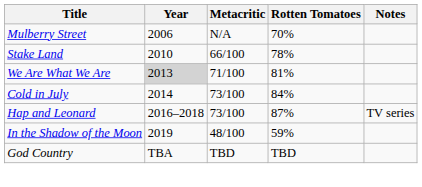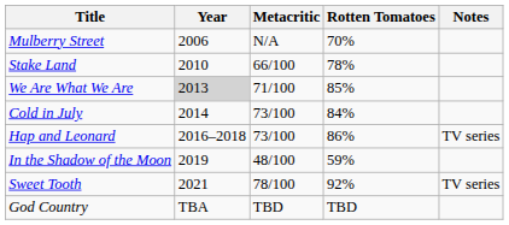 <table class="wikitable sortable" border="1">
 <tr>
 <th>Title</th>
 <th>Year</th>
 <th>Metacritic</th>
 <th>Rotten Tomatoes</th>
 <th>Notes</th>
 </tr>
 <tr>
 <td><em><a href='#'>Mulberry Street</a></em></td>
 <td>2006</td>
 <td>N/A</td>
 <td>70%</td>
 <td></td>
 </tr>
 <tr>
 <td><em><a href='#'>Stake Land</a></em></td>
 <td>2010</td>
 <td>66/100</td>
 <td>78%</td>
 <td></td>
 </tr>
 <tr>
 <td><em><a href='#'>We Are What We Are</a></em></td>
 <td style="background: lightgrey;">2013</td>
 <td>71/100</td>
-<td>81%</td>
+<td>85%</td>
 <td></td>
 </tr>
 <tr>
 <td><em><a href='#'>Cold in July</a></em></td>
 <td>2014</td>
 <td>73/100</td>
 <td>84%</td>
 <td></td>
 </tr>
 <tr>
 <td><em><a href='#'>Hap and Leonard</a></em></td>
 <td>2016–2018</td>
 <td>73/100</td>
-<td>87%</td>
+<td>86%</td>
 <td>TV series</td>
 </tr>
 <tr>
 <td><em><a href='#'>In the Shadow of the Moon</a></em></td>
 <td>2019</td>
 <td>48/100</td>
 <td>59%</td>
 <td></td>
 </tr>
 <tr>
+<td><em><a href='#'>Sweet Tooth</a></em></td>
+<td>2021</td>
+<td>78/100</td>
+<td>92%</td>
+<td>TV series</td>
+</tr>
+<tr>
 <td><em>God Country</em></td>
 <td>TBA</td>
 <td>TBD</td>
 <td>TBD</td>
 <td></td>
 </tr>
 </table>
